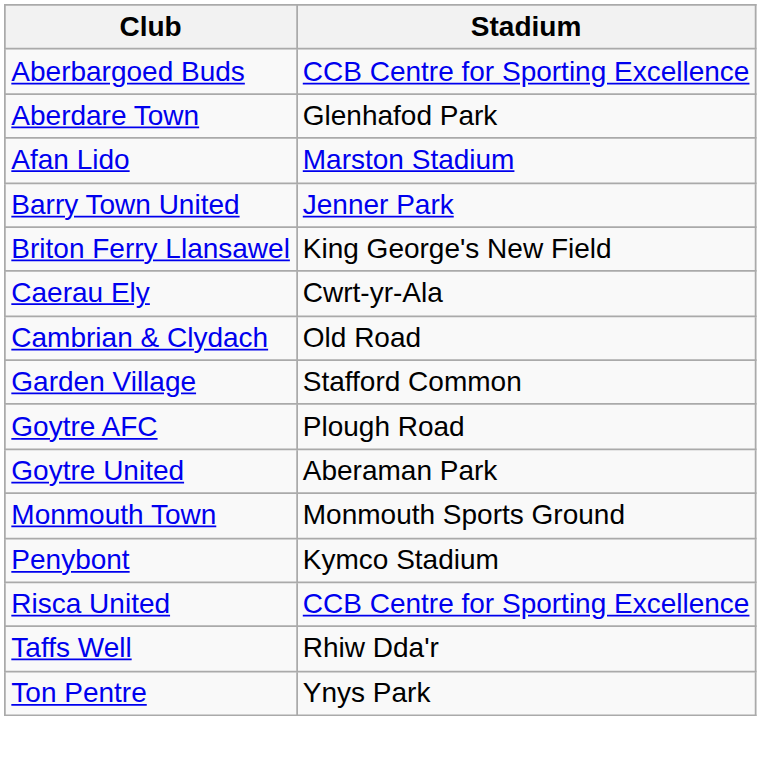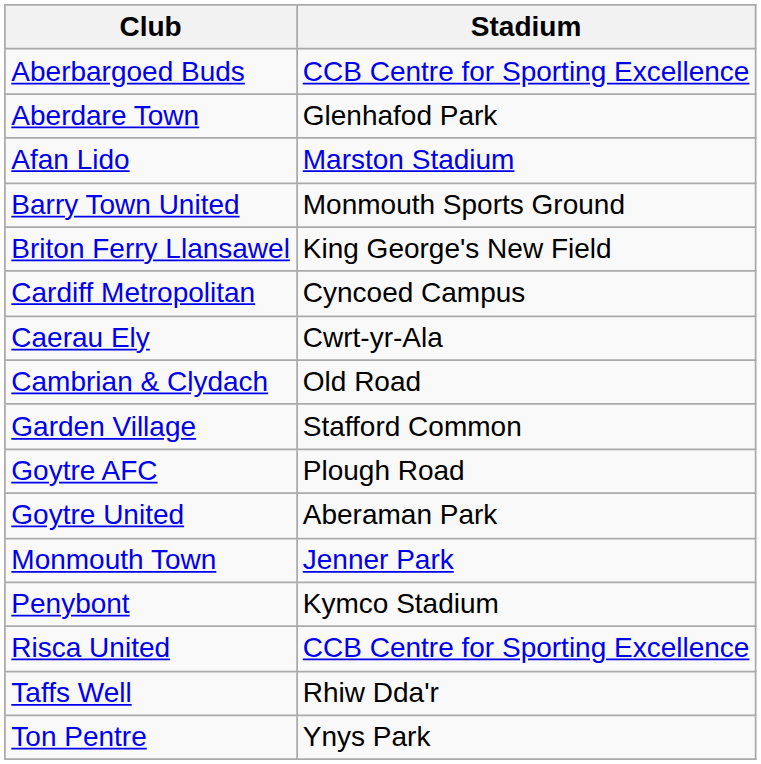 <table class="wikitable">
 <tr>
 <th>Club</th>
 <th>Stadium</th>
 </tr>
 <tr>
 <td><a href='#'>Aberbargoed Buds</a></td>
 <td><a href='#'>CCB Centre for Sporting Excellence</a></td>
 </tr>
 <tr>
 <td><a href='#'>Aberdare Town</a></td>
 <td>Glenhafod Park</td>
 </tr>
 <tr>
 <td><a href='#'>Afan Lido</a></td>
 <td><a href='#'>Marston Stadium</a></td>
 </tr>
 <tr>
 <td><a href='#'>Barry Town United</a></td>
-<td><a href='#'>Jenner Park</a></td>
+<td>Monmouth Sports Ground</td>
 </tr>
 <tr>
 <td><a href='#'>Briton Ferry Llansawel</a></td>
 <td>King George's New Field</td>
+</tr>
+<tr>
+<td><a href='#'>Cardiff Metropolitan</a></td>
+<td>Cyncoed Campus</td>
 </tr>
 <tr>
 <td><a href='#'>Caerau Ely</a></td>
 <td>Cwrt-yr-Ala</td>
 </tr>
 <tr>
 <td><a href='#'>Cambrian & Clydach</a></td>
 <td>Old Road</td>
 </tr>
 <tr>
 <td><a href='#'>Garden Village</a></td>
 <td>Stafford Common</td>
 </tr>
 <tr>
 <td><a href='#'>Goytre AFC</a></td>
 <td>Plough Road</td>
 </tr>
 <tr>
 <td><a href='#'>Goytre United</a></td>
 <td>Aberaman Park</td>
 </tr>
 <tr>
 <td><a href='#'>Monmouth Town</a></td>
-<td>Monmouth Sports Ground</td>
+<td><a href='#'>Jenner Park</a></td>
 </tr>
 <tr>
 <td><a href='#'>Penybont</a></td>
 <td>Kymco Stadium</td>
 </tr>
 <tr>
 <td><a href='#'>Risca United</a></td>
 <td><a href='#'>CCB Centre for Sporting Excellence</a></td>
 </tr>
 <tr>
 <td><a href='#'>Taffs Well</a></td>
 <td>Rhiw Dda'r</td>
 </tr>
 <tr>
 <td><a href='#'>Ton Pentre</a></td>
 <td>Ynys Park</td>
 </tr>
 </table>
